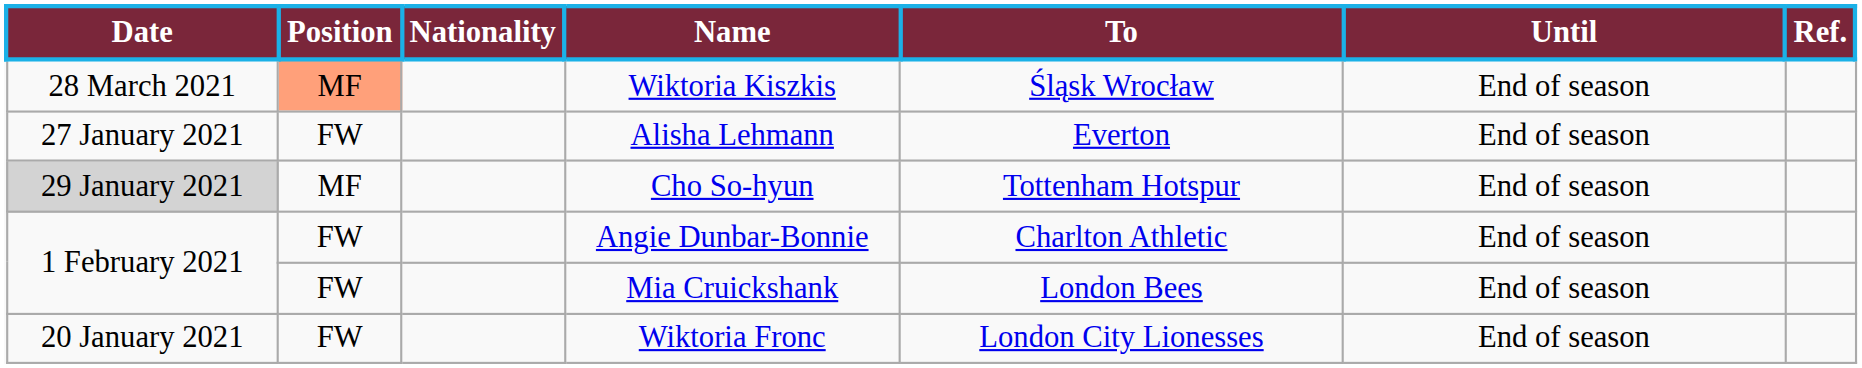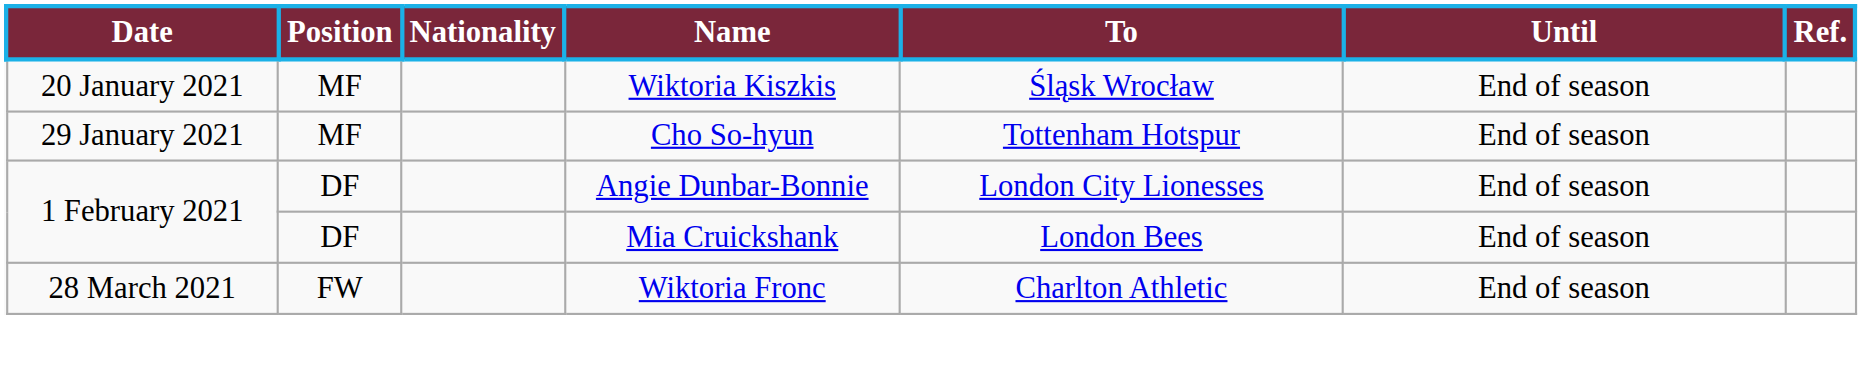 <table class="wikitable" style="text-align:center; font-size:90%; ">
 <tr>
 <th style="background:#7A263A;color:white;border:2px solid #1BB1E7; width:120px;">Date</th>
 <th style="background:#7A263A;color:white;border:2px solid #1BB1E7; width:50px;">Position</th>
 <th style="background:#7A263A;color:white;border:2px solid #1BB1E7; width:50px;">Nationality</th>
 <th style="background:#7A263A;color:white;border:2px solid #1BB1E7; width:150px;">Name</th>
 <th style="background:#7A263A;color:white;border:2px solid #1BB1E7; width:200px;">To</th>
 <th style="background:#7A263A;color:white;border:2px solid #1BB1E7; width:200px;">Until</th>
 <th style="background:#7A263A;color:white;border:2px solid #1BB1E7; width:25px;">Ref.</th>
 </tr>
 <tr>
-<td>28 March 2021</td>
-<td style="background: lightsalmon;">MF</td>
+<td>20 January 2021</td>
+<td>MF</td>
 <td></td>
 <td><a href='#'>Wiktoria Kiszkis</a></td>
 <td> <a href='#'>Śląsk Wrocław</a></td>
 <td>End of season</td>
 <td></td>
 </tr>
 <tr>
-<td>27 January 2021</td>
-<td>FW</td>
-<td></td>
-<td><a href='#'>Alisha Lehmann</a></td>
-<td> <a href='#'>Everton</a></td>
-<td>End of season</td>
-<td></td>
-</tr>
-<tr>
-<td style="background: lightgrey;">29 January 2021</td>
+<td>29 January 2021</td>
 <td>MF</td>
 <td></td>
 <td><a href='#'>Cho So-hyun</a></td>
 <td> <a href='#'>Tottenham Hotspur</a></td>
 <td>End of season</td>
 <td></td>
 </tr>
 <tr>
 <td rowspan=2>1 February 2021</td>
-<td>FW</td>
+<td>DF</td>
 <td></td>
 <td><a href='#'>Angie Dunbar-Bonnie</a></td>
-<td> <a href='#'>Charlton Athletic</a></td>
+<td> <a href='#'>London City Lionesses</a></td>
 <td>End of season</td>
 <td></td>
 </tr>
 <tr>
-<td>FW</td>
+<td>DF</td>
 <td></td>
 <td><a href='#'>Mia Cruickshank</a></td>
 <td> <a href='#'>London Bees</a></td>
 <td>End of season</td>
 <td></td>
 </tr>
 <tr>
-<td>20 January 2021</td>
+<td>28 March 2021</td>
 <td>FW</td>
 <td></td>
 <td><a href='#'>Wiktoria Fronc</a></td>
-<td> <a href='#'>London City Lionesses</a></td>
+<td> <a href='#'>Charlton Athletic</a></td>
 <td>End of season</td>
 <td></td>
 </tr>
 </table>
